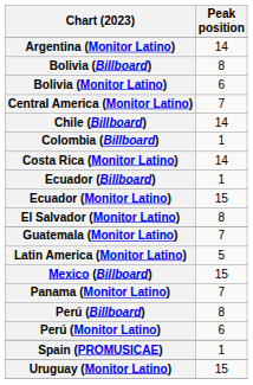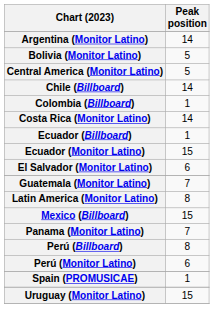 <table class="wikitable sortable plainrowheaders" style="text-align:center">
 <tr>
 <th scope="col">Chart (2023)</th>
 <th scope="col">Peak<br> position</th>
 </tr>
 <tr>
 </tr>
 <tr>
 <th scope="row">Argentina (<a href='#'>Monitor Latino</a>)</th>
 <td>14</td>
 </tr>
 <tr>
-<th scope="row">Bolivia (<em><a href='#'>Billboard</a></em>)</th>
-<td>8</td>
-</tr>
-<tr>
 <th scope="row">Bolivia (<a href='#'>Monitor Latino</a>)</th>
-<td>6</td>
+<td>5</td>
 </tr>
 <tr>
 <th scope="row">Central America (<a href='#'>Monitor Latino</a>)</th>
-<td>7</td>
+<td>5</td>
 </tr>
 <tr>
 <th scope="row">Chile (<em><a href='#'>Billboard</a></em>)</th>
 <td>14</td>
 </tr>
 <tr>
 <th scope="row">Colombia (<em><a href='#'>Billboard</a></em>)</th>
 <td>1</td>
 </tr>
 <tr>
 <th scope="row">Costa Rica (<a href='#'>Monitor Latino</a>)</th>
 <td>14</td>
 </tr>
 <tr>
 <th scope="row">Ecuador (<em><a href='#'>Billboard</a></em>)</th>
 <td>1</td>
 </tr>
 <tr>
 <th scope="row">Ecuador (<a href='#'>Monitor Latino</a>)</th>
 <td>15</td>
 </tr>
 <tr>
 <th scope="row">El Salvador (<a href='#'>Monitor Latino</a>)</th>
-<td>8</td>
+<td>6</td>
 </tr>
 <tr>
 </tr>
 <tr>
 <th scope="row">Guatemala (<a href='#'>Monitor Latino</a>)</th>
 <td>7</td>
 </tr>
 <tr>
 <th scope="row">Latin America (<a href='#'>Monitor Latino</a>)</th>
-<td>5</td>
+<td>8</td>
 </tr>
 <tr>
 <th scope="row"><a href='#'>Mexico</a> (<em><a href='#'>Billboard</a></em>)</th>
 <td>15</td>
 </tr>
 <tr>
 <th scope="row">Panama (<a href='#'>Monitor Latino</a>)</th>
 <td>7</td>
 </tr>
 <tr>
 <th scope="row">Perú (<em><a href='#'>Billboard</a></em>)</th>
 <td>8</td>
 </tr>
 <tr>
 <th scope="row">Perú (<a href='#'>Monitor Latino</a>)</th>
 <td>6</td>
 </tr>
 <tr>
 </tr>
 <tr>
 <th scope="row">Spain (<a href='#'>PROMUSICAE</a>)</th>
 <td>1</td>
 </tr>
 <tr>
 </tr>
 <tr>
 <th scope="row">Uruguay (<a href='#'>Monitor Latino</a>)</th>
 <td>15</td>
 </tr>
 <tr>
 </tr>
 <tr>
 </tr>
 <tr>
 </tr>
 <tr>
 </tr>
 </table>
